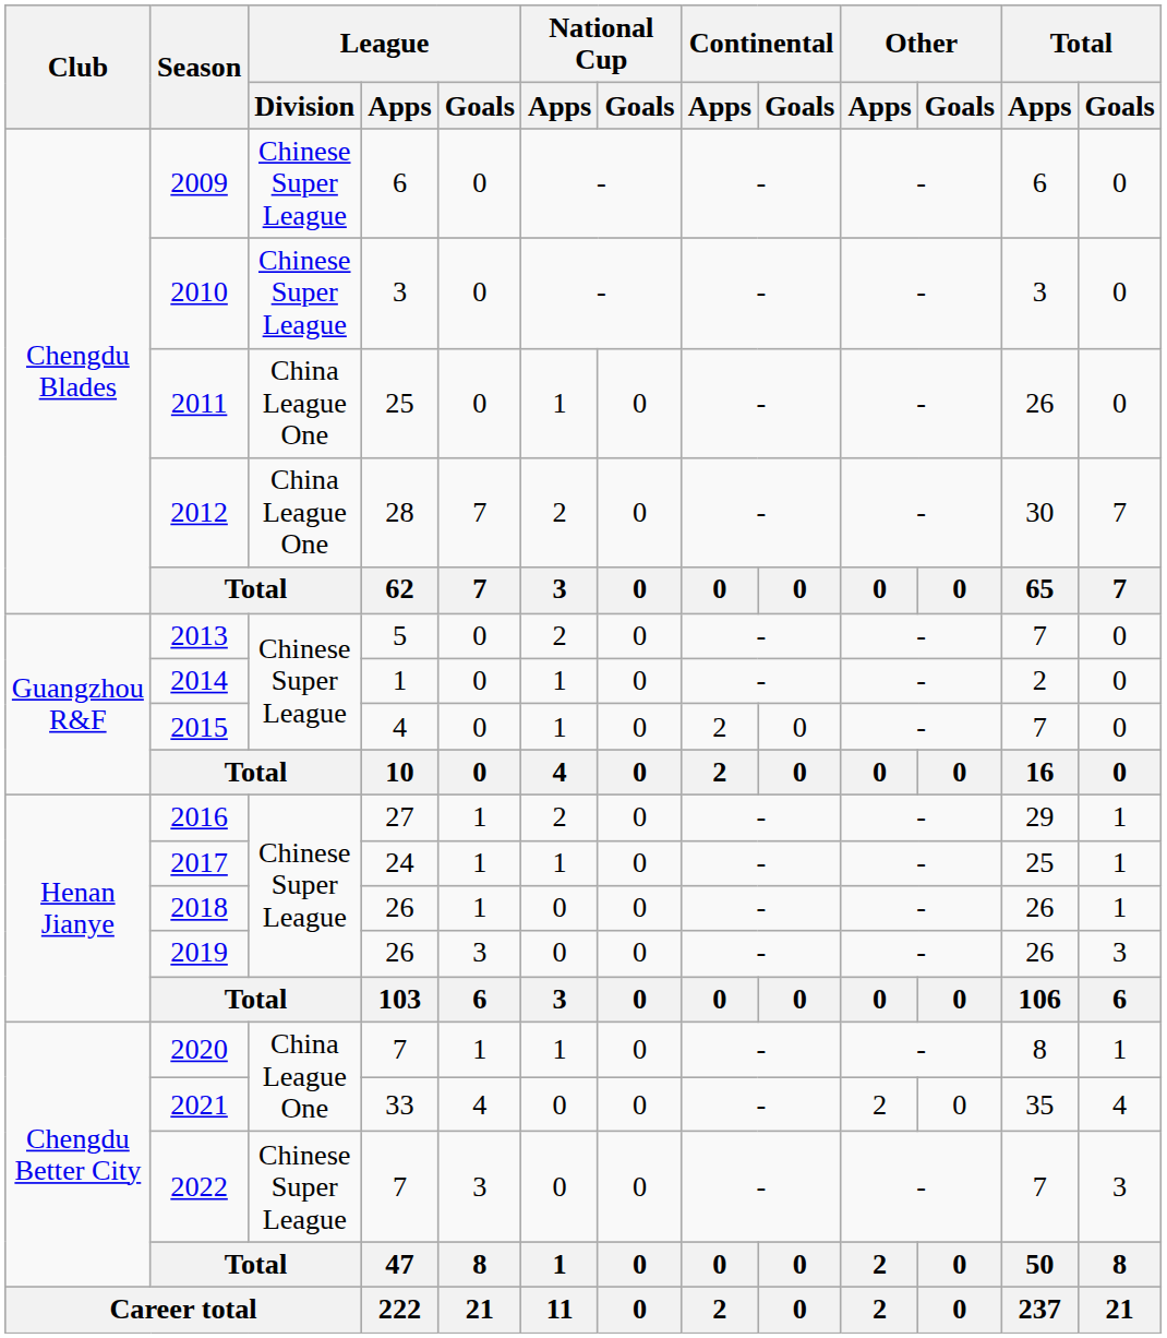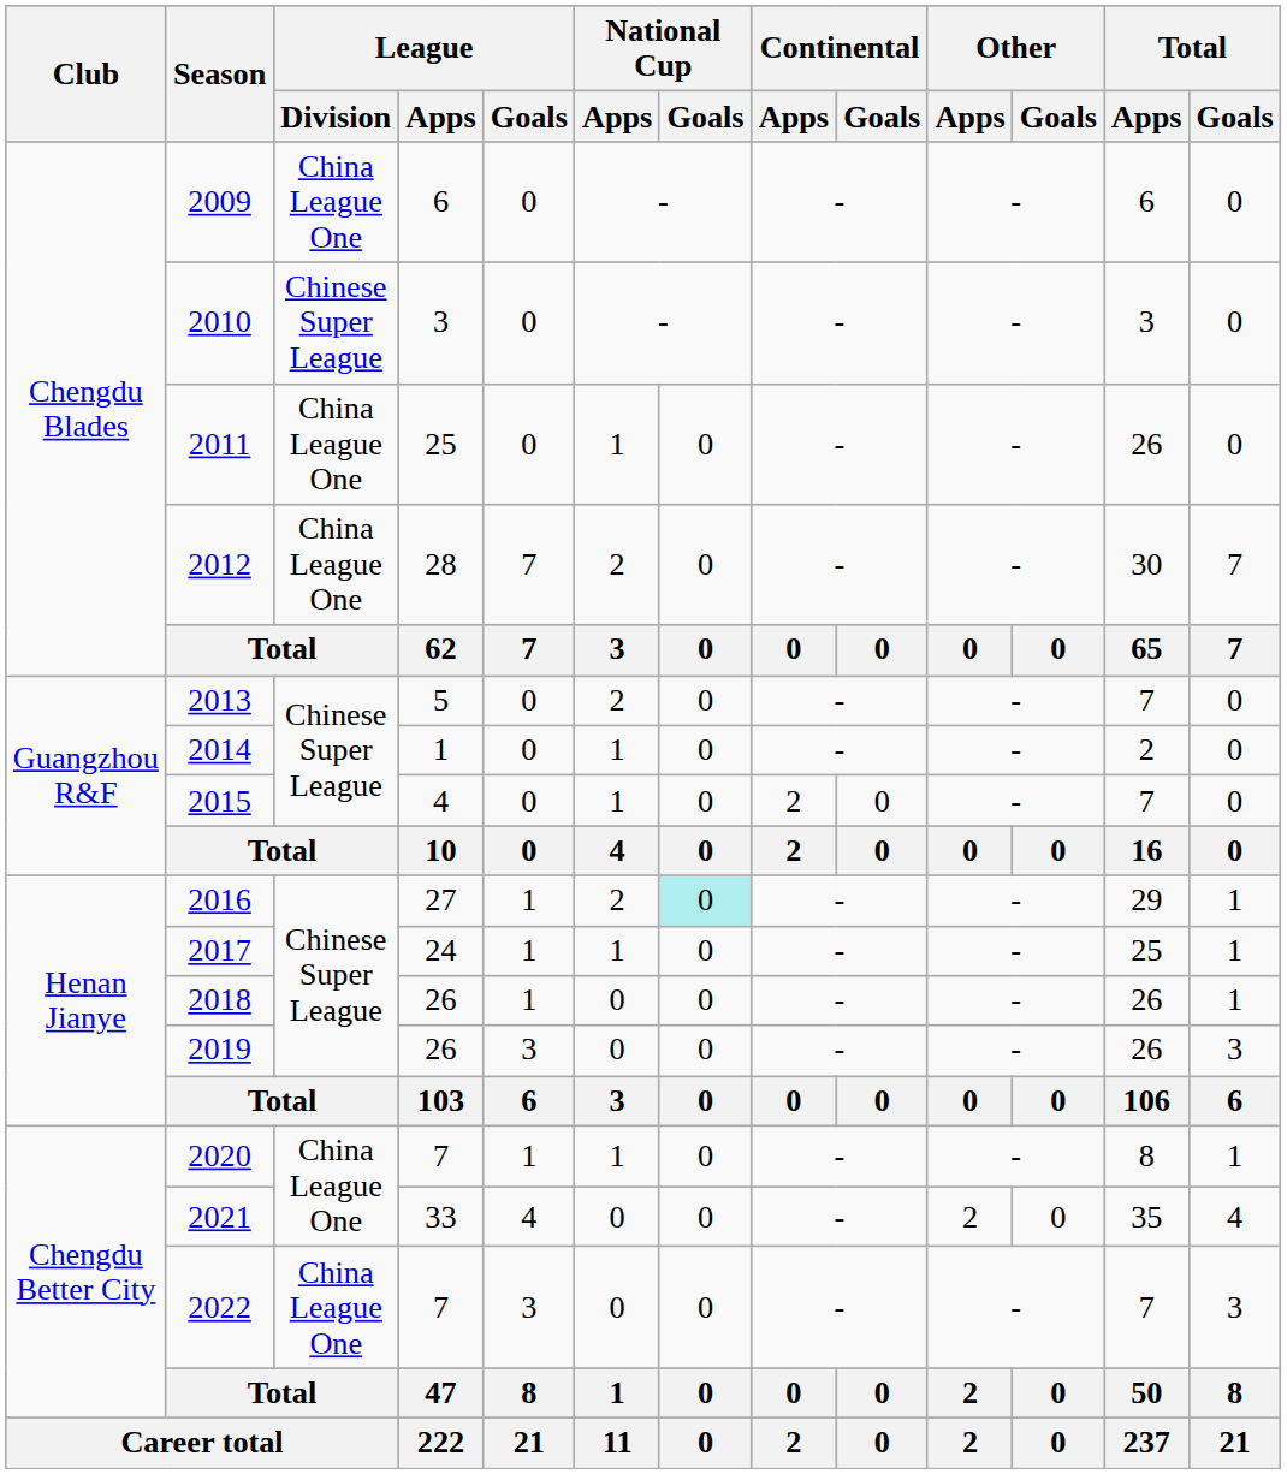 <table class="wikitable" style="text-align: center">
 <tr>
 <th rowspan="2">Club</th>
 <th rowspan="2">Season</th>
 <th colspan="3">League</th>
 <th colspan="2">National Cup</th>
 <th colspan="2">Continental</th>
 <th colspan="2">Other</th>
 <th colspan="2">Total</th>
 </tr>
 <tr>
 <th>Division</th>
 <th>Apps</th>
 <th>Goals</th>
 <th>Apps</th>
 <th>Goals</th>
 <th>Apps</th>
 <th>Goals</th>
 <th>Apps</th>
 <th>Goals</th>
 <th>Apps</th>
 <th>Goals</th>
 </tr>
 <tr>
 <td rowspan=5><a href='#'>Chengdu Blades</a></td>
 <td><a href='#'>2009</a></td>
-<td><a href='#'>Chinese Super League</a></td>
+<td><a href='#'>China League One</a></td>
 <td>6</td>
 <td>0</td>
 <td colspan="2">-</td>
 <td colspan="2">-</td>
 <td colspan="2">-</td>
 <td>6</td>
 <td>0</td>
 </tr>
 <tr>
 <td><a href='#'>2010</a></td>
 <td><a href='#'>Chinese Super League</a></td>
 <td>3</td>
 <td>0</td>
 <td colspan="2">-</td>
 <td colspan="2">-</td>
 <td colspan="2">-</td>
 <td>3</td>
 <td>0</td>
 </tr>
 <tr>
 <td><a href='#'>2011</a></td>
 <td>China League One</td>
 <td>25</td>
 <td>0</td>
 <td>1</td>
 <td>0</td>
 <td colspan="2">-</td>
 <td colspan="2">-</td>
 <td>26</td>
 <td>0</td>
 </tr>
 <tr>
 <td><a href='#'>2012</a></td>
 <td>China League One</td>
 <td>28</td>
 <td>7</td>
 <td>2</td>
 <td>0</td>
 <td colspan="2">-</td>
 <td colspan="2">-</td>
 <td>30</td>
 <td>7</td>
 </tr>
 <tr>
 <th colspan="2"><strong>Total</strong></th>
 <th>62</th>
 <th>7</th>
 <th>3</th>
 <th>0</th>
 <th>0</th>
 <th>0</th>
 <th>0</th>
 <th>0</th>
 <th>65</th>
 <th>7</th>
 </tr>
 <tr>
 <td rowspan=4><a href='#'>Guangzhou R&F</a></td>
 <td><a href='#'>2013</a></td>
 <td rowspan=3>Chinese Super League</td>
 <td>5</td>
 <td>0</td>
 <td>2</td>
 <td>0</td>
 <td colspan="2">-</td>
 <td colspan="2">-</td>
 <td>7</td>
 <td>0</td>
 </tr>
 <tr>
 <td><a href='#'>2014</a></td>
 <td>1</td>
 <td>0</td>
 <td>1</td>
 <td>0</td>
 <td colspan="2">-</td>
 <td colspan="2">-</td>
 <td>2</td>
 <td>0</td>
 </tr>
 <tr>
 <td><a href='#'>2015</a></td>
 <td>4</td>
 <td>0</td>
 <td>1</td>
 <td>0</td>
 <td>2</td>
 <td>0</td>
 <td colspan="2">-</td>
 <td>7</td>
 <td>0</td>
 </tr>
 <tr>
 <th colspan="2"><strong>Total</strong></th>
 <th>10</th>
 <th>0</th>
 <th>4</th>
 <th>0</th>
 <th>2</th>
 <th>0</th>
 <th>0</th>
 <th>0</th>
 <th>16</th>
 <th>0</th>
 </tr>
 <tr>
 <td rowspan=5><a href='#'>Henan Jianye</a></td>
 <td><a href='#'>2016</a></td>
 <td rowspan=4>Chinese Super League</td>
 <td>27</td>
 <td>1</td>
 <td>2</td>
-<td>0</td>
+<td style="background: paleturquoise;">0</td>
 <td colspan="2">-</td>
 <td colspan="2">-</td>
 <td>29</td>
 <td>1</td>
 </tr>
 <tr>
 <td><a href='#'>2017</a></td>
 <td>24</td>
 <td>1</td>
 <td>1</td>
 <td>0</td>
 <td colspan="2">-</td>
 <td colspan="2">-</td>
 <td>25</td>
 <td>1</td>
 </tr>
 <tr>
 <td><a href='#'>2018</a></td>
 <td>26</td>
 <td>1</td>
 <td>0</td>
 <td>0</td>
 <td colspan="2">-</td>
 <td colspan="2">-</td>
 <td>26</td>
 <td>1</td>
 </tr>
 <tr>
 <td><a href='#'>2019</a></td>
 <td>26</td>
 <td>3</td>
 <td>0</td>
 <td>0</td>
 <td colspan="2">-</td>
 <td colspan="2">-</td>
 <td>26</td>
 <td>3</td>
 </tr>
 <tr>
 <th colspan="2"><strong>Total</strong></th>
 <th>103</th>
 <th>6</th>
 <th>3</th>
 <th>0</th>
 <th>0</th>
 <th>0</th>
 <th>0</th>
 <th>0</th>
 <th>106</th>
 <th>6</th>
 </tr>
 <tr>
 <td rowspan=4><a href='#'>Chengdu Better City</a></td>
 <td><a href='#'>2020</a></td>
 <td rowspan=2>China League One</td>
 <td>7</td>
 <td>1</td>
 <td>1</td>
 <td>0</td>
 <td colspan="2">-</td>
 <td colspan="2">-</td>
 <td>8</td>
 <td>1</td>
 </tr>
 <tr>
 <td><a href='#'>2021</a></td>
 <td>33</td>
 <td>4</td>
 <td>0</td>
 <td>0</td>
 <td colspan="2">-</td>
 <td>2</td>
 <td>0</td>
 <td>35</td>
 <td>4</td>
 </tr>
 <tr>
 <td><a href='#'>2022</a></td>
-<td>Chinese Super League</td>
+<td><a href='#'>China League One</a></td>
 <td>7</td>
 <td>3</td>
 <td>0</td>
 <td>0</td>
 <td colspan="2">-</td>
 <td colspan="2">-</td>
 <td>7</td>
 <td>3</td>
 </tr>
 <tr>
 <th colspan="2"><strong>Total</strong></th>
 <th>47</th>
 <th>8</th>
 <th>1</th>
 <th>0</th>
 <th>0</th>
 <th>0</th>
 <th>2</th>
 <th>0</th>
 <th>50</th>
 <th>8</th>
 </tr>
 <tr>
 <th colspan=3>Career total</th>
 <th>222</th>
 <th>21</th>
 <th>11</th>
 <th>0</th>
 <th>2</th>
 <th>0</th>
 <th>2</th>
 <th>0</th>
 <th>237</th>
 <th>21</th>
 </tr>
 </table>
